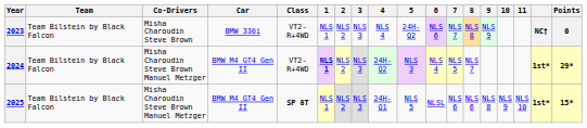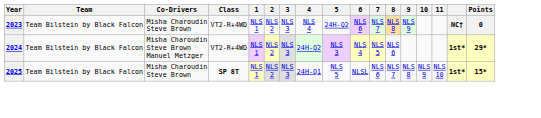 <table class="wikitable" style="text-align:center; font-size:85%;">
 <tr>
 <th>Year</th>
 <th>Team</th>
 <th>Co-Drivers</th>
-<th>Car</th>
 <th>Class</th>
 <th>1</th>
 <th>2</th>
 <th>3</th>
 <th>4</th>
 <th>5</th>
 <th>6</th>
 <th>7</th>
 <th>8</th>
 <th>9</th>
 <th>10</th>
 <th>11</th>
 <th></th>
 <th>Points</th>
 </tr>
 <tr>
 <th><a href='#'>2023</a></th>
 <td style="text-align:left;"> Team Bilstein by Black Falcon</td>
 <td style="text-align:left;"> Misha Charoudin<br> Steve Brown</td>
-<td><a href='#'>BMW 330i</a></td>
 <td>VT2-R+4WD</td>
 <td><a href='#'>NLS<br>1</a></td>
 <td><a href='#'>NLS<br>2</a></td>
 <td><a href='#'>NLS<br>3</a></td>
 <td><a href='#'>NLS<br>4</a></td>
 <td><a href='#'>24H-Q2</a></td>
 <td style="background:#EFCFFF;"><a href='#'>NLS<br>6</a><br></td>
 <td style="background:#DFFFDF;"><a href='#'>NLS<br>7</a><br></td>
 <td style="background:#FFDF9F;"><a href='#'>NLS<br>8</a><br></td>
 <td style="background:#DFFFDF;"><a href='#'>NLS<br>9</a><br></td>
 <td></td>
 <td></td>
 <th>NC†</th>
 <th>0</th>
 </tr>
 <tr>
 <th><a href='#'>2024</a></th>
 <td style="text-align:left;"> Team Bilstein by Black Falcon</td>
 <td style="text-align:left;"> Misha Charoudin<br> Steve Brown<br> Manuel Metzger</td>
-<td><a href='#'>BMW M4 GT4 Gen II</a></td>
 <td>VT2-R+4WD</td>
-<td style="background:#EFCFFF;"><strong><a href='#'>NLS<br>1</a><br></strong></td>
+<td style="background:#EFCFFF;"><a href='#'>NLS<br>1</a><br></td>
 <td style="background:#FFFFBF;"><a href='#'>NLS<br>2</a><br></td>
 <td style="background:#DFDFDF;"><a href='#'>NLS<br>3</a><br></td>
 <td style="background:#DFFFDF;"><a href='#'>24H-Q2</a><br></td>
 <td style="background:#EFCFFF;"><a href='#'>NLS<br>3</a><br></td>
 <td style="background:#FFFFBF;"><a href='#'>NLS<br>4</a><br></td>
 <td style="background:#FFFFBF;"><a href='#'>NLS<br>5</a><br></td>
-<td><a href='#'>NLS<br>7</a></td>
+<td><a href='#'>NLS<br>6</a></td>
 <td></td>
 <td></td>
 <td></td>
 <th style="background:#FFFFBF;">1st*</th>
 <th style="background:#FFFFBF;">29*</th>
 </tr>
 <tr>
 <th><a href='#'>2025</a></th>
 <td style="text-align:left;"> Team Bilstein by Black Falcon</td>
-<td style="text-align:left;"> Misha Charoudin<br> Steve Brown<br> Manuel Metzger</td>
-<td><a href='#'>BMW M4 GT4 Gen II</a></td>
+<td style="text-align:left;"> Misha Charoudin<br> Steve Brown</td>
 <td><strong>SP 8T</strong></td>
 <td style="background:#FFFFBF;"><a href='#'>NLS<br>1</a><br></td>
 <td style="background:#DFDFDF;"><a href='#'>NLS<br>2</a><br></td>
 <td style="background:#DFDFDF;"><a href='#'>NLS<br>3</a><br></td>
 <td><a href='#'>24H-Q1</a></td>
 <td><a href='#'>NLS<br>5</a></td>
 <td><a href='#'>NLSL</a></td>
 <td><a href='#'>NLS<br>6</a></td>
-<td><a href='#'>NLS<br>6</a></td>
+<td><a href='#'>NLS<br>7</a></td>
 <td><a href='#'>NLS<br>8</a></td>
 <td><a href='#'>NLS<br>9</a></td>
 <td><a href='#'>NLS<br>10</a></td>
 <th style="background:#FFFFBF;">1st*</th>
 <th style="background:#FFFFBF;">15*</th>
 </tr>
 </table>
